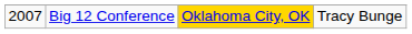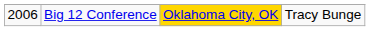 <table class="wikitable">
 <tr>
 </tr>
 <tr>
-<td>2007</td>
+<td>2006</td>
 <td><a href='#'>Big 12 Conference</a></td>
 <td style="background: gold;"><a href='#'>Oklahoma City, OK</a></td>
 <td>Tracy Bunge</td>
 </tr>
 </table>
